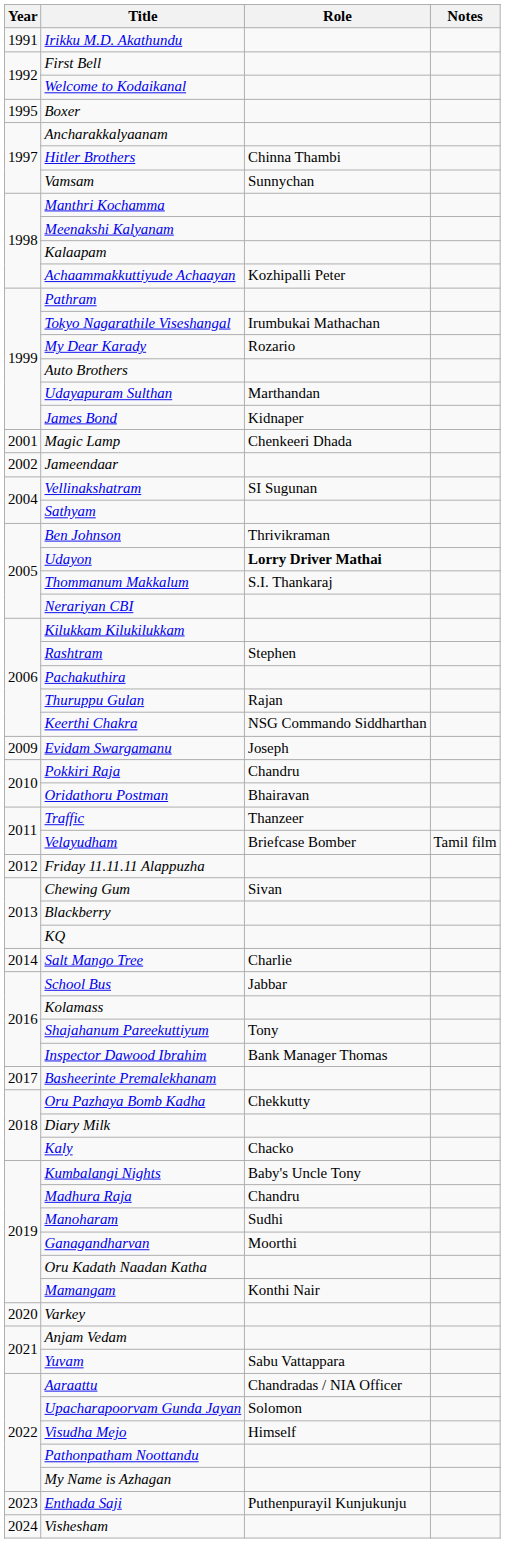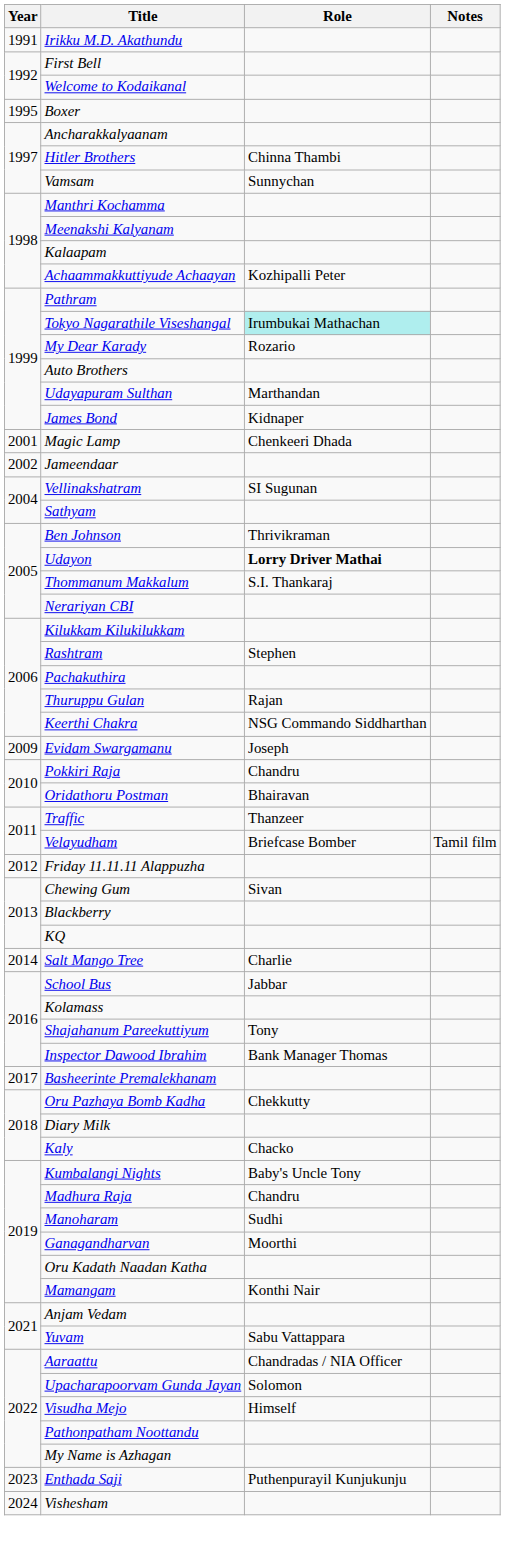 <table class="wikitable sortable">
 <tr>
 <th>Year</th>
 <th>Title</th>
 <th>Role</th>
 <th class="unsortable">Notes</th>
 </tr>
 <tr>
 <td>1991</td>
 <td><em><a href='#'>Irikku M.D. Akathundu</a></em></td>
 <td></td>
 <td></td>
 </tr>
 <tr>
 <td rowspan=2>1992</td>
 <td><em>First Bell</em></td>
 <td></td>
 <td></td>
 </tr>
 <tr>
 <td><em><a href='#'>Welcome to Kodaikanal</a></em></td>
 <td></td>
 <td></td>
 </tr>
 <tr>
 <td>1995</td>
 <td><em>Boxer</em></td>
 <td></td>
 <td></td>
 </tr>
 <tr>
 <td rowspan=3>1997</td>
 <td><em>Ancharakkalyaanam</em></td>
 <td></td>
 <td></td>
 </tr>
 <tr>
 <td><em><a href='#'>Hitler Brothers</a></em></td>
 <td>Chinna Thambi</td>
 <td></td>
 </tr>
 <tr>
 <td><em>Vamsam</em></td>
 <td>Sunnychan</td>
 <td></td>
 </tr>
 <tr>
 <td rowspan=4>1998</td>
 <td><em><a href='#'>Manthri Kochamma</a></em></td>
 <td></td>
 <td></td>
 </tr>
 <tr>
 <td><em><a href='#'>Meenakshi Kalyanam</a></em></td>
 <td></td>
 <td></td>
 </tr>
 <tr>
 <td><em>Kalaapam</em></td>
 <td></td>
 <td></td>
 </tr>
 <tr>
 <td><em><a href='#'>Achaammakkuttiyude Achaayan</a></em></td>
 <td>Kozhipalli Peter</td>
 <td></td>
 </tr>
 <tr>
 <td rowspan=6>1999</td>
 <td><em><a href='#'>Pathram</a></em></td>
 <td></td>
 <td></td>
 </tr>
 <tr>
 <td><em><a href='#'>Tokyo Nagarathile Viseshangal</a></em></td>
-<td>Irumbukai Mathachan</td>
+<td style="background: paleturquoise;">Irumbukai Mathachan</td>
 <td></td>
 </tr>
 <tr>
 <td><em><a href='#'>My Dear Karady</a></em></td>
 <td>Rozario</td>
 <td></td>
 </tr>
 <tr>
 <td><em>Auto Brothers</em></td>
 <td></td>
 <td></td>
 </tr>
 <tr>
 <td><em><a href='#'>Udayapuram Sulthan</a></em></td>
 <td>Marthandan</td>
 <td></td>
 </tr>
 <tr>
 <td><em><a href='#'>James Bond</a></em></td>
 <td>Kidnaper</td>
 <td></td>
 </tr>
 <tr>
 <td>2001</td>
 <td><em>Magic Lamp</em></td>
 <td>Chenkeeri Dhada</td>
 <td></td>
 </tr>
 <tr>
 <td>2002</td>
 <td><em>Jameendaar</em></td>
 <td></td>
 <td></td>
 </tr>
 <tr>
 <td rowspan=2>2004</td>
 <td><em><a href='#'>Vellinakshatram</a></em></td>
 <td>SI Sugunan</td>
 <td></td>
 </tr>
 <tr>
 <td><em><a href='#'>Sathyam</a></em></td>
 <td></td>
 <td></td>
 </tr>
 <tr>
 <td rowspan=4>2005</td>
 <td><em><a href='#'>Ben Johnson</a></em></td>
 <td>Thrivikraman</td>
 <td></td>
 </tr>
 <tr>
 <td><em><a href='#'>Udayon</a></em></td>
 <td><strong>Lorry Driver Mathai</strong></td>
 <td></td>
 </tr>
 <tr>
 <td><em><a href='#'>Thommanum Makkalum</a></em></td>
 <td>S.I. Thankaraj</td>
 <td></td>
 </tr>
 <tr>
 <td><em><a href='#'>Nerariyan CBI</a></em></td>
 <td></td>
 <td></td>
 </tr>
 <tr>
 <td rowspan=5>2006</td>
 <td><em><a href='#'>Kilukkam Kilukilukkam</a></em></td>
 <td></td>
 <td></td>
 </tr>
 <tr>
 <td><em><a href='#'>Rashtram</a></em></td>
 <td>Stephen</td>
 <td></td>
 </tr>
 <tr>
 <td><em><a href='#'>Pachakuthira</a></em></td>
 <td></td>
 <td></td>
 </tr>
 <tr>
 <td><em><a href='#'>Thuruppu Gulan</a></em></td>
 <td>Rajan</td>
 <td></td>
 </tr>
 <tr>
 <td><em><a href='#'>Keerthi Chakra</a></em></td>
 <td>NSG Commando Siddharthan</td>
 <td></td>
 </tr>
 <tr>
 <td>2009</td>
 <td><em><a href='#'>Evidam Swargamanu</a></em></td>
 <td>Joseph</td>
 <td></td>
 </tr>
 <tr>
 <td rowspan=2>2010</td>
 <td><em><a href='#'>Pokkiri Raja</a></em></td>
 <td>Chandru</td>
 <td></td>
 </tr>
 <tr>
 <td><em><a href='#'>Oridathoru Postman</a></em></td>
 <td>Bhairavan</td>
 <td></td>
 </tr>
 <tr>
 <td rowspan=2>2011</td>
 <td><em><a href='#'>Traffic</a></em></td>
 <td>Thanzeer</td>
 <td></td>
 </tr>
 <tr>
 <td><em><a href='#'>Velayudham</a></em></td>
 <td>Briefcase Bomber</td>
 <td>Tamil film</td>
 </tr>
 <tr>
 <td>2012</td>
 <td><em>Friday 11.11.11 Alappuzha</em></td>
 <td></td>
 <td></td>
 </tr>
 <tr>
 <td rowspan=3>2013</td>
 <td><em>Chewing Gum</em></td>
 <td>Sivan</td>
 <td></td>
 </tr>
 <tr>
 <td><em>Blackberry</em></td>
 <td></td>
 <td></td>
 </tr>
 <tr>
 <td><em>KQ</em></td>
 <td></td>
 <td></td>
 </tr>
 <tr>
 <td>2014</td>
 <td><em><a href='#'>Salt Mango Tree</a></em></td>
 <td>Charlie</td>
 <td></td>
 </tr>
 <tr>
 <td rowspan=4>2016</td>
 <td><em><a href='#'>School Bus</a></em></td>
 <td>Jabbar</td>
 <td></td>
 </tr>
 <tr>
 <td><em>Kolamass</em></td>
 <td></td>
 <td></td>
 </tr>
 <tr>
 <td><em><a href='#'>Shajahanum Pareekuttiyum</a></em></td>
 <td>Tony</td>
 <td></td>
 </tr>
 <tr>
 <td><em><a href='#'>Inspector Dawood Ibrahim</a></em></td>
 <td>Bank Manager Thomas</td>
 <td></td>
 </tr>
 <tr>
 <td>2017</td>
 <td><em><a href='#'>Basheerinte Premalekhanam</a></em></td>
 <td></td>
 <td></td>
 </tr>
 <tr>
 <td rowspan=3>2018</td>
 <td><em><a href='#'>Oru Pazhaya Bomb Kadha</a></em></td>
 <td>Chekkutty</td>
 <td></td>
 </tr>
 <tr>
 <td><em>Diary Milk</em></td>
 <td></td>
 <td></td>
 </tr>
 <tr>
 <td><em><a href='#'>Kaly</a></em></td>
 <td>Chacko</td>
 <td></td>
 </tr>
 <tr>
 <td rowspan=6>2019</td>
 <td><em><a href='#'>Kumbalangi Nights</a></em></td>
 <td>Baby's Uncle Tony</td>
 <td></td>
 </tr>
 <tr>
 <td><em><a href='#'>Madhura Raja</a></em></td>
 <td>Chandru</td>
 <td></td>
 </tr>
 <tr>
 <td><em><a href='#'>Manoharam</a></em></td>
 <td>Sudhi</td>
 <td></td>
 </tr>
 <tr>
 <td><em><a href='#'>Ganagandharvan</a></em></td>
 <td>Moorthi</td>
 <td></td>
 </tr>
 <tr>
 <td><em>Oru Kadath Naadan Katha</em></td>
 <td></td>
 <td></td>
 </tr>
 <tr>
 <td><em><a href='#'>Mamangam</a></em></td>
 <td>Konthi Nair</td>
 <td></td>
 </tr>
 <tr>
-<td>2020</td>
-<td><em>Varkey</em></td>
-<td></td>
-<td></td>
-</tr>
-<tr>
 <td rowspan=2>2021</td>
 <td><em>Anjam Vedam</em></td>
 <td></td>
 <td></td>
 </tr>
 <tr>
 <td><em><a href='#'>Yuvam</a></em></td>
 <td>Sabu Vattappara</td>
 <td></td>
 </tr>
 <tr>
 <td rowspan=5>2022</td>
 <td><em><a href='#'>Aaraattu</a></em></td>
 <td>Chandradas / NIA Officer</td>
 <td></td>
 </tr>
 <tr>
 <td><em><a href='#'>Upacharapoorvam Gunda Jayan</a></em></td>
 <td>Solomon</td>
 <td></td>
 </tr>
 <tr>
 <td><em><a href='#'>Visudha Mejo</a></em></td>
 <td>Himself</td>
 <td></td>
 </tr>
 <tr>
 <td><em><a href='#'>Pathonpatham Noottandu</a></em></td>
 <td></td>
 <td></td>
 </tr>
 <tr>
 <td><em>My Name is Azhagan</em></td>
 <td></td>
 <td></td>
 </tr>
 <tr>
 <td>2023</td>
 <td><em><a href='#'>Enthada Saji</a></em></td>
 <td>Puthenpurayil Kunjukunju</td>
 <td></td>
 </tr>
 <tr>
 <td>2024</td>
 <td><em>Vishesham</em></td>
 <td></td>
 <td></td>
 </tr>
 </table>
